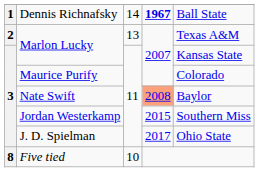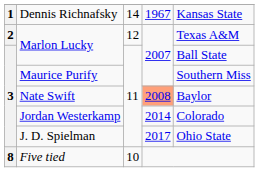 <table class=wikitable>
 <tr>
 </tr>
 <tr>
 <th>1</th>
 <td>Dennis Richnafsky</td>
 <td>14</td>
-<td><strong><a href='#'>1967</a></strong></td>
-<td><a href='#'>Ball State</a></td>
+<td><a href='#'>1967</a></td>
+<td><a href='#'>Kansas State</a></td>
 </tr>
 <tr>
 <th>2</th>
 <td rowspan=2><a href='#'>Marlon Lucky</a></td>
-<td>13</td>
+<td>12</td>
 <td rowspan=3><a href='#'>2007</a></td>
 <td><a href='#'>Texas A&M</a></td>
 </tr>
 <tr>
 <th rowspan=5>3</th>
 <td rowspan=5>11</td>
-<td><a href='#'>Kansas State</a></td>
+<td><a href='#'>Ball State</a></td>
 </tr>
 <tr>
 <td><a href='#'>Maurice Purify</a></td>
-<td><a href='#'>Colorado</a></td>
+<td><a href='#'>Southern Miss</a></td>
 </tr>
 <tr>
 <td><a href='#'>Nate Swift</a></td>
 <td style="background: lightsalmon;"><a href='#'>2008</a></td>
 <td><a href='#'>Baylor</a></td>
 </tr>
 <tr>
 <td><a href='#'>Jordan Westerkamp</a></td>
-<td><a href='#'>2015</a></td>
-<td><a href='#'>Southern Miss</a></td>
+<td><a href='#'>2014</a></td>
+<td><a href='#'>Colorado</a></td>
 </tr>
 <tr>
 <td>J. D. Spielman</td>
 <td><a href='#'>2017</a></td>
 <td><a href='#'>Ohio State</a></td>
 </tr>
 <tr>
 <th rowspan=4>8</th>
 <td><em>Five tied</em></td>
 <td>10</td>
 <td colspan=2></td>
 </tr>
 </table>
